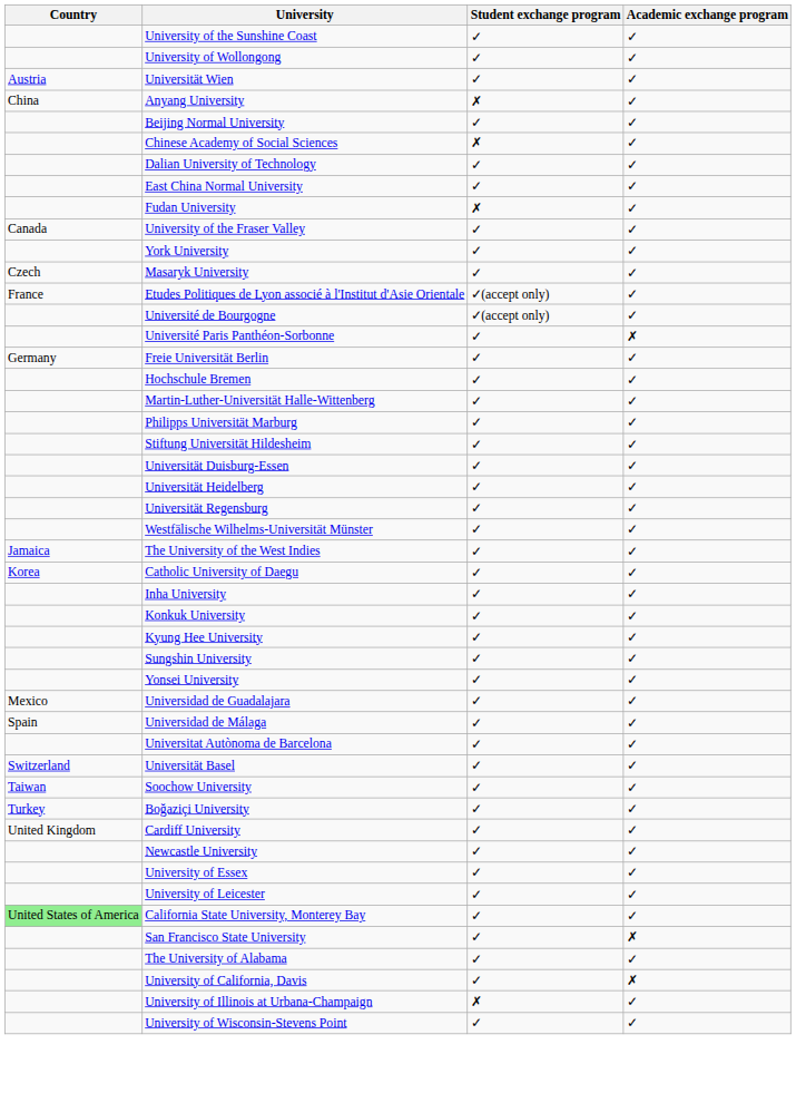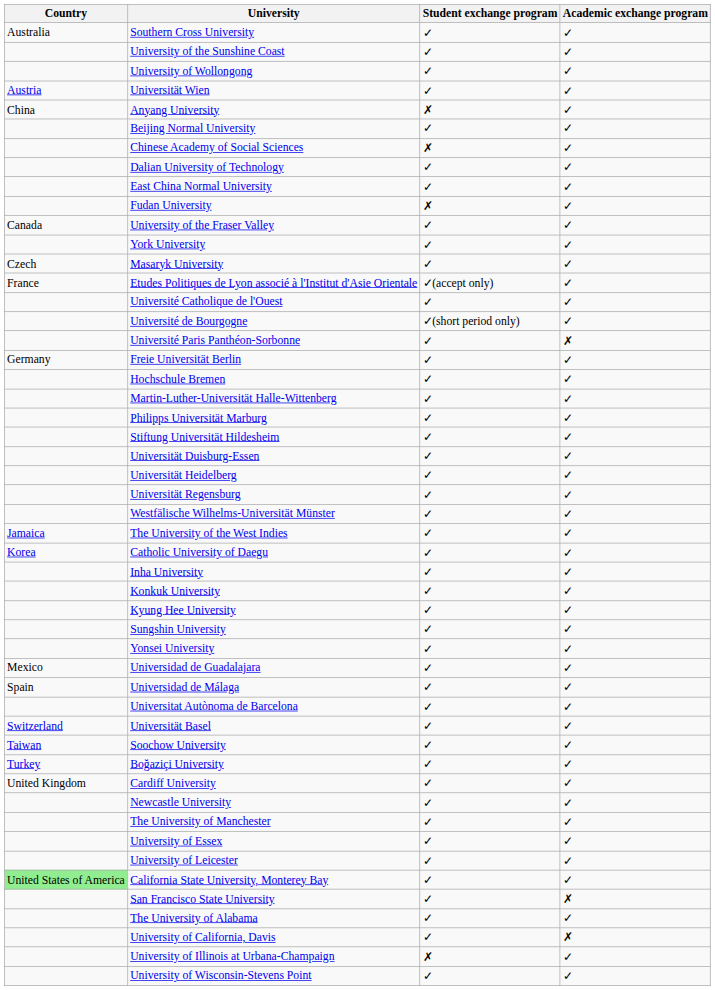 <table class="wikitable sortable mw-collapsible mw-collapsed">
 <tr>
 <th>Country</th>
 <th>University</th>
 <th>Student exchange program</th>
 <th>Academic exchange program</th>
+</tr>
+<tr>
+<td>Australia</td>
+<td><a href='#'>Southern Cross University</a></td>
+<td>✓</td>
+<td>✓</td>
 </tr>
 <tr>
 <td></td>
 <td><a href='#'>University of the Sunshine Coast</a></td>
 <td>✓</td>
 <td>✓</td>
 </tr>
 <tr>
 <td></td>
 <td><a href='#'>University of Wollongong</a></td>
 <td>✓</td>
 <td>✓</td>
 </tr>
 <tr>
 <td><a href='#'>Austria</a></td>
 <td><a href='#'>Universität Wien</a></td>
 <td>✓</td>
 <td>✓</td>
 </tr>
 <tr>
 <td>China</td>
 <td><a href='#'>Anyang University</a></td>
 <td>✗</td>
 <td>✓</td>
 </tr>
 <tr>
 <td></td>
 <td><a href='#'>Beijing Normal University</a></td>
 <td>✓</td>
 <td>✓</td>
 </tr>
 <tr>
 <td></td>
 <td><a href='#'>Chinese Academy of Social Sciences</a></td>
 <td>✗</td>
 <td>✓</td>
 </tr>
 <tr>
 <td></td>
 <td><a href='#'>Dalian University of Technology</a></td>
 <td>✓</td>
 <td>✓</td>
 </tr>
 <tr>
 <td></td>
 <td><a href='#'>East China Normal University</a></td>
 <td>✓</td>
 <td>✓</td>
 </tr>
 <tr>
 <td></td>
 <td><a href='#'>Fudan University</a></td>
 <td>✗</td>
 <td>✓</td>
 </tr>
 <tr>
 <td>Canada</td>
 <td><a href='#'>University of the Fraser Valley</a></td>
 <td>✓</td>
 <td>✓</td>
 </tr>
 <tr>
 <td></td>
 <td><a href='#'>York University</a></td>
 <td>✓</td>
 <td>✓</td>
 </tr>
 <tr>
 <td>Czech</td>
 <td><a href='#'>Masaryk University</a></td>
 <td>✓</td>
 <td>✓</td>
 </tr>
 <tr>
 <td>France</td>
 <td><a href='#'>Etudes Politiques de Lyon associé à l'Institut d'Asie Orientale</a></td>
 <td>✓(accept only)</td>
 <td>✓</td>
 </tr>
 <tr>
 <td></td>
+<td><a href='#'>Université Catholique de l'Ouest</a></td>
+<td>✓</td>
+<td>✓</td>
+</tr>
+<tr>
+<td></td>
 <td><a href='#'>Université de Bourgogne</a></td>
-<td>✓(accept only)</td>
+<td>✓(short period only)</td>
 <td>✓</td>
 </tr>
 <tr>
 <td></td>
 <td><a href='#'>Université Paris Panthéon-Sorbonne</a></td>
 <td>✓</td>
 <td>✗</td>
 </tr>
 <tr>
 <td>Germany</td>
 <td><a href='#'>Freie Universität Berlin</a></td>
 <td>✓</td>
 <td>✓</td>
 </tr>
 <tr>
 <td></td>
 <td><a href='#'>Hochschule Bremen</a></td>
 <td>✓</td>
 <td>✓</td>
 </tr>
 <tr>
 <td></td>
 <td><a href='#'>Martin-Luther-Universität Halle-Wittenberg</a></td>
 <td>✓</td>
 <td>✓</td>
 </tr>
 <tr>
 <td></td>
 <td><a href='#'>Philipps Universität Marburg</a></td>
 <td>✓</td>
 <td>✓</td>
 </tr>
 <tr>
 <td></td>
 <td><a href='#'>Stiftung Universität Hildesheim</a></td>
 <td>✓</td>
 <td>✓</td>
 </tr>
 <tr>
 <td></td>
 <td><a href='#'>Universität Duisburg-Essen</a></td>
 <td>✓</td>
 <td>✓</td>
 </tr>
 <tr>
 <td></td>
 <td><a href='#'>Universität Heidelberg</a></td>
 <td>✓</td>
 <td>✓</td>
 </tr>
 <tr>
 <td></td>
 <td><a href='#'>Universität Regensburg</a></td>
 <td>✓</td>
 <td>✓</td>
 </tr>
 <tr>
 <td></td>
 <td><a href='#'>Westfälische Wilhelms-Universität Münster</a></td>
 <td>✓</td>
 <td>✓</td>
 </tr>
 <tr>
 <td><a href='#'>Jamaica</a></td>
 <td><a href='#'>The University of the West Indies</a></td>
 <td>✓</td>
 <td>✓</td>
 </tr>
 <tr>
 <td><a href='#'>Korea</a></td>
 <td><a href='#'>Catholic University of Daegu</a></td>
 <td>✓</td>
 <td>✓</td>
 </tr>
 <tr>
 <td></td>
 <td><a href='#'>Inha University</a></td>
 <td>✓</td>
 <td>✓</td>
 </tr>
 <tr>
 <td></td>
 <td><a href='#'>Konkuk University</a></td>
 <td>✓</td>
 <td>✓</td>
 </tr>
 <tr>
 <td></td>
 <td><a href='#'>Kyung Hee University</a></td>
 <td>✓</td>
 <td>✓</td>
 </tr>
 <tr>
 <td></td>
 <td><a href='#'>Sungshin University</a></td>
 <td>✓</td>
 <td>✓</td>
 </tr>
 <tr>
 <td></td>
 <td><a href='#'>Yonsei University</a></td>
 <td>✓</td>
 <td>✓</td>
 </tr>
 <tr>
 <td>Mexico</td>
 <td><a href='#'>Universidad de Guadalajara</a></td>
 <td>✓</td>
 <td>✓</td>
 </tr>
 <tr>
 <td>Spain</td>
 <td><a href='#'>Universidad de Málaga</a></td>
 <td>✓</td>
 <td>✓</td>
 </tr>
 <tr>
 <td></td>
 <td><a href='#'>Universitat Autònoma de Barcelona</a></td>
 <td>✓</td>
 <td>✓</td>
 </tr>
 <tr>
 <td><a href='#'>Switzerland</a></td>
 <td><a href='#'>Universität Basel</a></td>
 <td>✓</td>
 <td>✓</td>
 </tr>
 <tr>
 <td><a href='#'>Taiwan</a></td>
 <td><a href='#'>Soochow University</a></td>
 <td>✓</td>
 <td>✓</td>
 </tr>
 <tr>
 <td><a href='#'>Turkey</a></td>
 <td><a href='#'>Boğaziçi University</a></td>
 <td>✓</td>
 <td>✓</td>
 </tr>
 <tr>
 <td>United Kingdom</td>
 <td><a href='#'>Cardiff University</a></td>
 <td>✓</td>
 <td>✓</td>
 </tr>
 <tr>
 <td></td>
 <td><a href='#'>Newcastle University</a></td>
 <td>✓</td>
 <td>✓</td>
 </tr>
 <tr>
 <td></td>
+<td><a href='#'>The University of Manchester</a></td>
+<td>✓</td>
+<td>✓</td>
+</tr>
+<tr>
+<td></td>
 <td><a href='#'>University of Essex</a></td>
 <td>✓</td>
 <td>✓</td>
 </tr>
 <tr>
 <td></td>
 <td><a href='#'>University of Leicester</a></td>
 <td>✓</td>
 <td>✓</td>
 </tr>
 <tr>
 <td style="background: lightgreen;">United States of America</td>
 <td><a href='#'>California State University, Monterey Bay</a></td>
 <td>✓</td>
 <td>✓</td>
 </tr>
 <tr>
 <td></td>
 <td><a href='#'>San Francisco State University</a></td>
 <td>✓</td>
 <td>✗</td>
 </tr>
 <tr>
 <td></td>
 <td><a href='#'>The University of Alabama</a></td>
 <td>✓</td>
 <td>✓</td>
 </tr>
 <tr>
 <td></td>
 <td><a href='#'>University of California, Davis</a></td>
 <td>✓</td>
 <td>✗</td>
 </tr>
 <tr>
 <td></td>
 <td><a href='#'>University of Illinois at Urbana-Champaign</a></td>
 <td>✗</td>
 <td>✓</td>
 </tr>
 <tr>
 <td></td>
 <td><a href='#'>University of Wisconsin-Stevens Point</a></td>
 <td>✓</td>
 <td>✓</td>
 </tr>
 </table>
